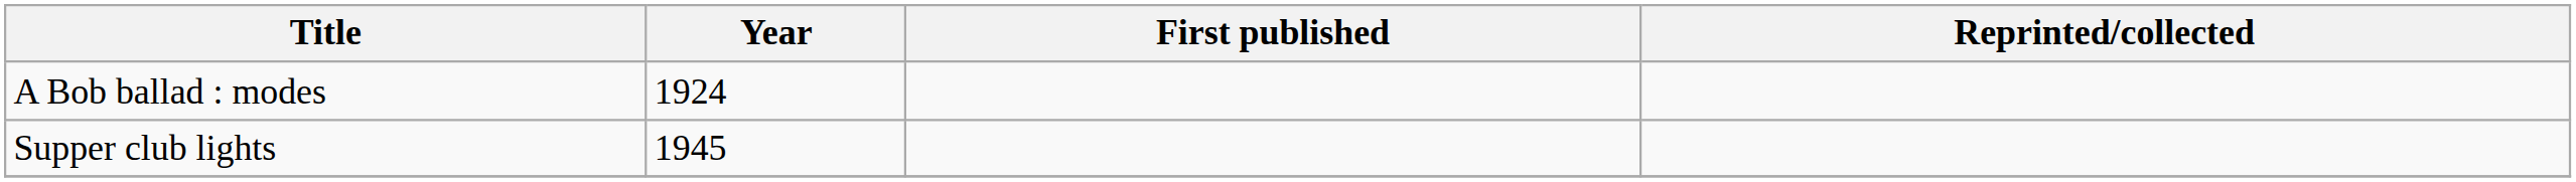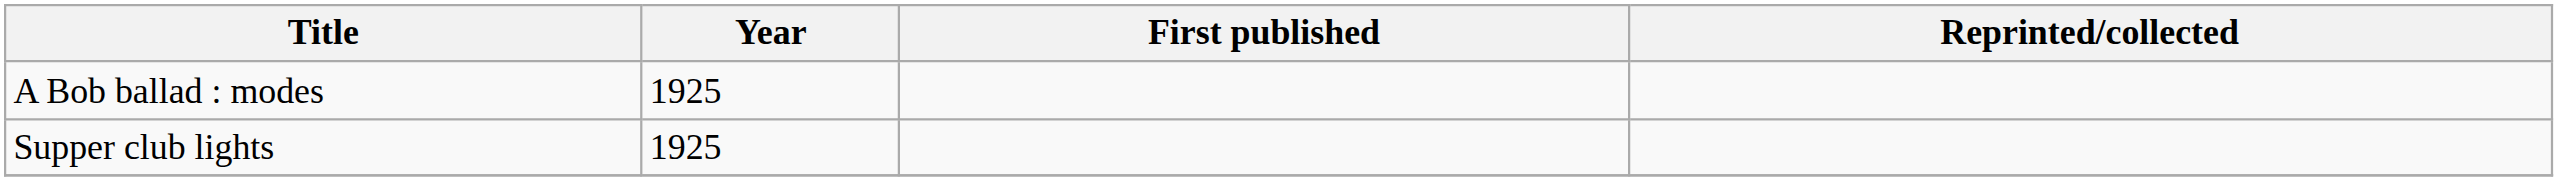 <table class='wikitable sortable' width='90%'>
 <tr>
 <th width=25%>Title</th>
 <th>Year</th>
 <th>First published</th>
 <th>Reprinted/collected</th>
 </tr>
 <tr>
 <td>A Bob ballad : modes</td>
-<td>1924</td>
+<td>1925</td>
 <td></td>
 <td></td>
 </tr>
 <tr>
 <td>Supper club lights</td>
-<td>1945</td>
+<td>1925</td>
 <td></td>
 <td></td>
 </tr>
 <tr>
 </tr>
 </table>
